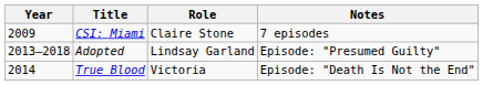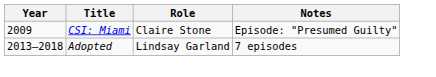 <table class="wikitable sortable">
 <tr>
 <th>Year</th>
 <th>Title</th>
 <th>Role</th>
 <th>Notes</th>
 </tr>
 <tr>
 <td>2009</td>
 <td><em><a href='#'>CSI: Miami</a></em></td>
 <td>Claire Stone</td>
-<td>7 episodes</td>
+<td>Episode: "Presumed Guilty"</td>
 </tr>
 <tr>
 <td>2013–2018</td>
 <td><em>Adopted</em></td>
 <td>Lindsay Garland</td>
-<td>Episode: "Presumed Guilty"</td>
-</tr>
-<tr>
-<td>2014</td>
-<td><em><a href='#'>True Blood</a></em></td>
-<td>Victoria</td>
-<td>Episode: "Death Is Not the End"</td>
+<td>7 episodes</td>
 </tr>
 </table>
